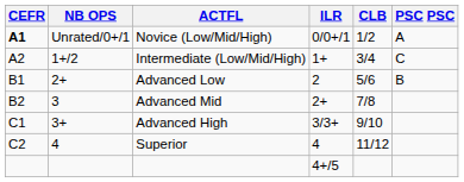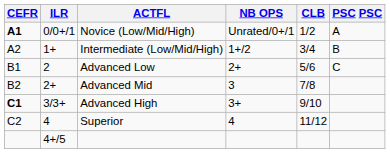 <table class="wikitable">
 <tr>
 <th><a href='#'>CEFR</a></th>
+<th><a href='#'>ILR</a></th>
+<th><a href='#'>ACTFL</a></th>
 <th><a href='#'>NB OPS</a></th>
-<th><a href='#'>ACTFL</a></th>
-<th><a href='#'>ILR</a></th>
 <th><a href='#'>CLB</a></th>
 <th><a href='#'>PSC</a> <a href='#'>PSC</a></th>
 </tr>
 <tr>
 <td><strong>A1</strong></td>
+<td>0/0+/1</td>
+<td>Novice (Low/Mid/High)</td>
 <td>Unrated/0+/1</td>
-<td>Novice (Low/Mid/High)</td>
-<td>0/0+/1</td>
 <td>1/2</td>
 <td>A</td>
 </tr>
 <tr>
 <td>A2</td>
+<td>1+</td>
+<td>Intermediate (Low/Mid/High)</td>
 <td>1+/2</td>
-<td>Intermediate (Low/Mid/High)</td>
-<td>1+</td>
 <td>3/4</td>
+<td>B</td>
+</tr>
+<tr>
+<td>B1</td>
+<td>2</td>
+<td>Advanced Low</td>
+<td>2+</td>
+<td>5/6</td>
 <td>C</td>
 </tr>
 <tr>
-<td>B1</td>
+<td>B2</td>
 <td>2+</td>
-<td>Advanced Low</td>
-<td>2</td>
-<td>5/6</td>
-<td>B</td>
-</tr>
-<tr>
-<td>B2</td>
+<td>Advanced Mid</td>
 <td>3</td>
-<td>Advanced Mid</td>
-<td>2+</td>
 <td>7/8</td>
 <td></td>
 </tr>
 <tr>
-<td>C1</td>
+<td><strong>C1</strong></td>
+<td>3/3+</td>
+<td>Advanced High</td>
 <td>3+</td>
-<td>Advanced High</td>
-<td>3/3+</td>
 <td>9/10</td>
 <td></td>
 </tr>
 <tr>
 <td>C2</td>
 <td>4</td>
 <td>Superior</td>
 <td>4</td>
 <td>11/12</td>
 <td></td>
 </tr>
 <tr>
 <td></td>
+<td>4+/5</td>
 <td></td>
 <td></td>
-<td>4+/5</td>
 <td></td>
 <td></td>
 </tr>
 </table>
